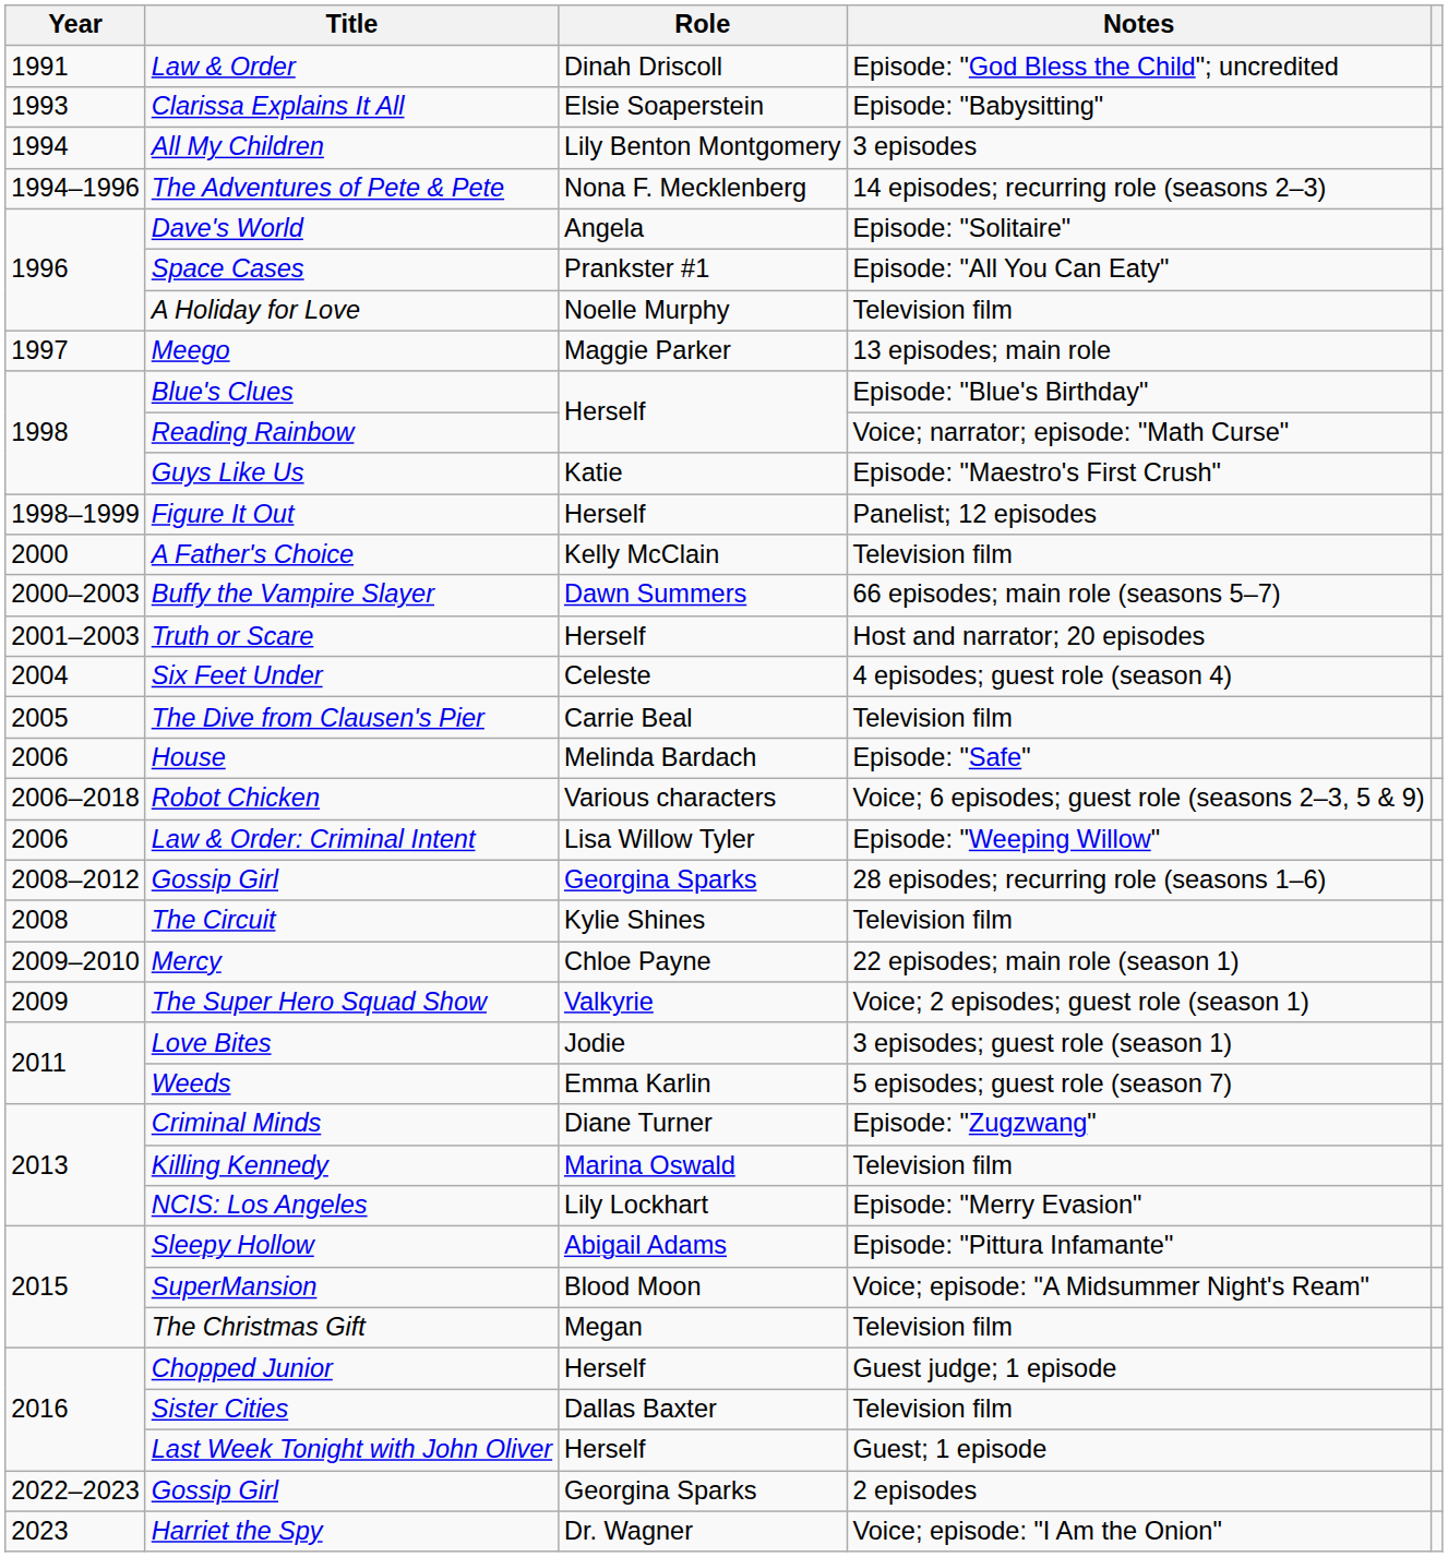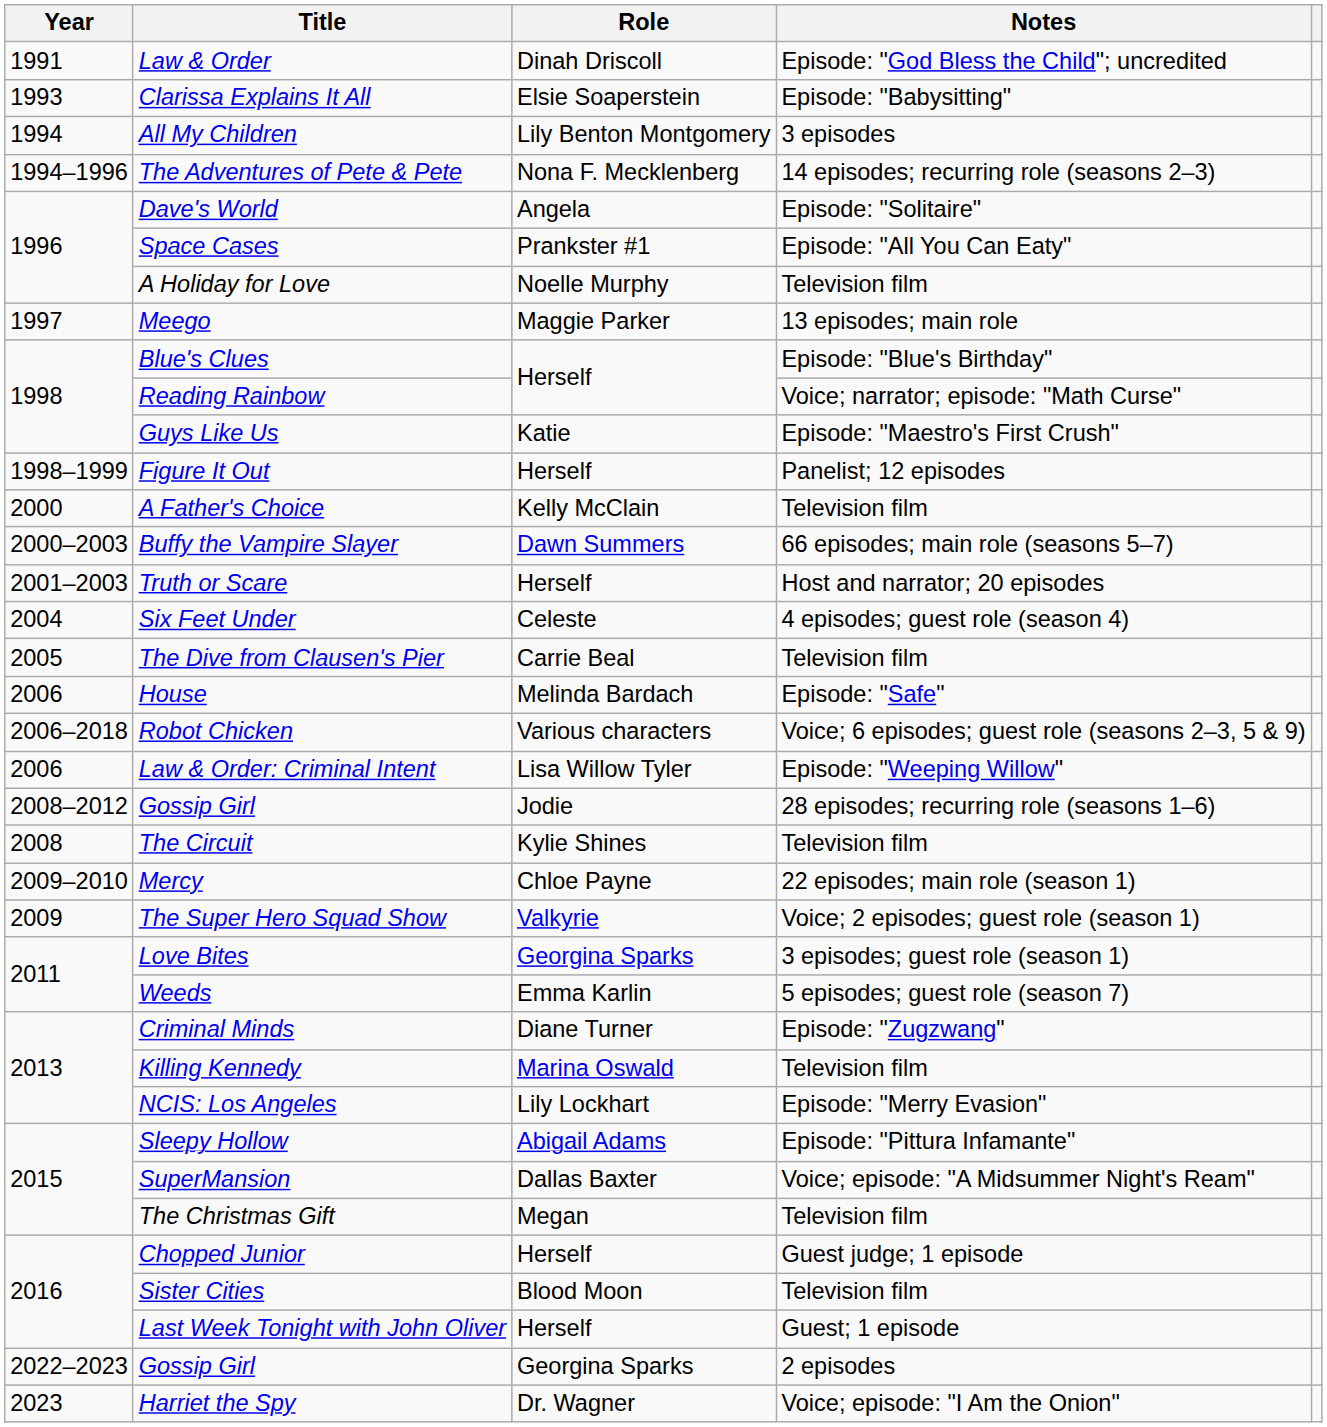 <table class="wikitable sortable">
 <tr>
 <th>Year</th>
 <th>Title</th>
 <th>Role</th>
 <th class="unsortable">Notes</th>
 <th class="unsortable"></th>
 </tr>
 <tr>
 <td>1991</td>
 <td><em><a href='#'>Law & Order</a></em></td>
 <td>Dinah Driscoll</td>
 <td>Episode: "<a href='#'>God Bless the Child</a>"; uncredited</td>
 <td style="text-align:center;"></td>
 </tr>
 <tr>
 <td>1993</td>
 <td><em><a href='#'>Clarissa Explains It All</a></em></td>
 <td>Elsie Soaperstein</td>
 <td>Episode: "Babysitting"</td>
 <td style="text-align:center;"></td>
 </tr>
 <tr>
 <td>1994</td>
 <td><em><a href='#'>All My Children</a></em></td>
 <td>Lily Benton Montgomery</td>
 <td>3 episodes</td>
 <td style="text-align:center;"></td>
 </tr>
 <tr>
 <td>1994–1996</td>
 <td data-sort-value="Adventures of Pete & Pete, The"><em><a href='#'>The Adventures of Pete & Pete</a></em></td>
 <td>Nona F. Mecklenberg</td>
 <td>14 episodes; recurring role (seasons 2–3)</td>
 <td style="text-align:center;"></td>
 </tr>
 <tr>
 <td rowspan="3">1996</td>
 <td><em><a href='#'>Dave's World</a></em></td>
 <td>Angela</td>
 <td>Episode: "Solitaire"</td>
 <td style="text-align:center;"></td>
 </tr>
 <tr>
 <td><em><a href='#'>Space Cases</a></em></td>
 <td>Prankster #1</td>
 <td>Episode: "All You Can Eaty"</td>
 <td style="text-align:center;"></td>
 </tr>
 <tr>
 <td data-sort-value="Holiday for Love, A"><em>A Holiday for Love</em></td>
 <td>Noelle Murphy</td>
 <td>Television film</td>
 <td style="text-align:center;"></td>
 </tr>
 <tr>
 <td>1997</td>
 <td><em><a href='#'>Meego</a></em></td>
 <td>Maggie Parker</td>
 <td>13 episodes; main role</td>
 <td style="text-align:center;"></td>
 </tr>
 <tr>
 <td rowspan="3">1998</td>
 <td><em><a href='#'>Blue's Clues</a></em></td>
 <td rowspan="2">Herself</td>
 <td>Episode: "Blue's Birthday"</td>
 <td style="text-align:center;"></td>
 </tr>
 <tr>
 <td><em><a href='#'>Reading Rainbow</a></em></td>
 <td>Voice; narrator; episode: "Math Curse"</td>
 <td style="text-align:center;"></td>
 </tr>
 <tr>
 <td><em><a href='#'>Guys Like Us</a></em></td>
 <td>Katie</td>
 <td>Episode: "Maestro's First Crush"</td>
 <td style="text-align:center;"></td>
 </tr>
 <tr>
 <td>1998–1999</td>
 <td><em><a href='#'>Figure It Out</a></em></td>
 <td>Herself</td>
 <td>Panelist; 12 episodes</td>
 <td style="text-align:center;"></td>
 </tr>
 <tr>
 <td>2000</td>
 <td data-sort-value="Father's Choice, A"><em><a href='#'>A Father's Choice</a></em></td>
 <td>Kelly McClain</td>
 <td>Television film</td>
 <td style="text-align:center;"></td>
 </tr>
 <tr>
 <td>2000–2003</td>
 <td><em><a href='#'>Buffy the Vampire Slayer</a></em></td>
 <td><a href='#'>Dawn Summers</a></td>
 <td>66 episodes; main role (seasons 5–7)</td>
 <td style="text-align:center;"></td>
 </tr>
 <tr>
 <td>2001–2003</td>
 <td><em><a href='#'>Truth or Scare</a></em></td>
 <td>Herself</td>
 <td>Host and narrator; 20 episodes</td>
 <td style="text-align:center;"></td>
 </tr>
 <tr>
 <td>2004</td>
 <td><em><a href='#'>Six Feet Under</a></em></td>
 <td>Celeste</td>
 <td>4 episodes; guest role (season 4)</td>
 <td style="text-align:center;"></td>
 </tr>
 <tr>
 <td>2005</td>
 <td data-sort-value="Dive from Clausen's Pier, The"><em><a href='#'>The Dive from Clausen's Pier</a></em></td>
 <td>Carrie Beal</td>
 <td>Television film</td>
 <td style="text-align:center;"></td>
 </tr>
 <tr>
 <td>2006</td>
 <td><em><a href='#'>House</a></em></td>
 <td>Melinda Bardach</td>
 <td>Episode: "<a href='#'>Safe</a>"</td>
 <td style="text-align:center;"></td>
 </tr>
 <tr>
 <td>2006–2018</td>
 <td><em><a href='#'>Robot Chicken</a></em></td>
 <td>Various characters</td>
 <td>Voice; 6 episodes; guest role (seasons 2–3, 5 & 9)</td>
 <td style="text-align:center;"></td>
 </tr>
 <tr>
 <td>2006</td>
 <td><em><a href='#'>Law & Order: Criminal Intent</a></em></td>
 <td>Lisa Willow Tyler</td>
 <td>Episode: "<a href='#'>Weeping Willow</a>"</td>
 <td style="text-align:center;"></td>
 </tr>
 <tr>
 <td>2008–2012</td>
 <td><em><a href='#'>Gossip Girl</a></em></td>
-<td><a href='#'>Georgina Sparks</a></td>
+<td>Jodie</td>
 <td>28 episodes; recurring role (seasons 1–6)</td>
 <td style="text-align:center;"></td>
 </tr>
 <tr>
 <td>2008</td>
 <td data-sort-value="Circuit, The"><em><a href='#'>The Circuit</a></em></td>
 <td>Kylie Shines</td>
 <td>Television film</td>
 <td style="text-align:center;"></td>
 </tr>
 <tr>
 <td>2009–2010</td>
 <td><em><a href='#'>Mercy</a></em></td>
 <td>Chloe Payne</td>
 <td>22 episodes; main role (season 1)</td>
 <td style="text-align:center;"></td>
 </tr>
 <tr>
 <td>2009</td>
 <td data-sort-value="Super Hero Squad Show, The"><em><a href='#'>The Super Hero Squad Show</a></em></td>
 <td><a href='#'>Valkyrie</a></td>
 <td>Voice; 2 episodes; guest role (season 1)</td>
 <td style="text-align:center;"></td>
 </tr>
 <tr>
 <td rowspan="2">2011</td>
 <td><em><a href='#'>Love Bites</a></em></td>
-<td>Jodie</td>
+<td><a href='#'>Georgina Sparks</a></td>
 <td>3 episodes; guest role (season 1)</td>
 <td style="text-align:center;"></td>
 </tr>
 <tr>
 <td><em><a href='#'>Weeds</a></em></td>
 <td>Emma Karlin</td>
 <td>5 episodes; guest role (season 7)</td>
 <td style="text-align:center;"></td>
 </tr>
 <tr>
 <td rowspan="3">2013</td>
 <td><em><a href='#'>Criminal Minds</a></em></td>
 <td>Diane Turner</td>
 <td>Episode: "<a href='#'>Zugzwang</a>"</td>
 <td style="text-align:center;"></td>
 </tr>
 <tr>
 <td><em><a href='#'>Killing Kennedy</a></em></td>
 <td><a href='#'>Marina Oswald</a></td>
 <td>Television film</td>
 <td style="text-align:center;"></td>
 </tr>
 <tr>
 <td><em><a href='#'>NCIS: Los Angeles</a></em></td>
 <td>Lily Lockhart</td>
 <td>Episode: "Merry Evasion"</td>
 <td style="text-align:center;"></td>
 </tr>
 <tr>
 <td rowspan="3">2015</td>
 <td><em><a href='#'>Sleepy Hollow</a></em></td>
 <td><a href='#'>Abigail Adams</a></td>
 <td>Episode: "Pittura Infamante"</td>
 <td style="text-align:center;"></td>
 </tr>
 <tr>
 <td><em><a href='#'>SuperMansion</a></em></td>
-<td>Blood Moon</td>
+<td>Dallas Baxter</td>
 <td>Voice; episode: "A Midsummer Night's Ream"</td>
 <td style="text-align:center;"></td>
 </tr>
 <tr>
 <td data-sort-value="Christmas Gift, The"><em>The Christmas Gift</em></td>
 <td>Megan</td>
 <td>Television film</td>
 <td style="text-align:center;"></td>
 </tr>
 <tr>
 <td rowspan="3">2016</td>
 <td><em><a href='#'>Chopped Junior</a></em></td>
 <td>Herself</td>
 <td>Guest judge; 1 episode</td>
 <td style="text-align:center;"></td>
 </tr>
 <tr>
 <td><em><a href='#'>Sister Cities</a></em></td>
-<td>Dallas Baxter</td>
+<td>Blood Moon</td>
 <td>Television film</td>
 <td style="text-align:center;"></td>
 </tr>
 <tr>
 <td><em><a href='#'>Last Week Tonight with John Oliver</a></em></td>
 <td>Herself</td>
 <td>Guest; 1 episode</td>
 <td style="text-align:center;"></td>
 </tr>
 <tr>
 <td>2022–2023</td>
 <td><em><a href='#'>Gossip Girl</a></em></td>
 <td>Georgina Sparks</td>
 <td>2 episodes</td>
 <td style="text-align:center;"></td>
 </tr>
 <tr>
 <td>2023</td>
 <td><em><a href='#'>Harriet the Spy</a></em></td>
 <td>Dr. Wagner</td>
 <td>Voice; episode: "I Am the Onion"</td>
 <td style="text-align:center;"></td>
 </tr>
 </table>
